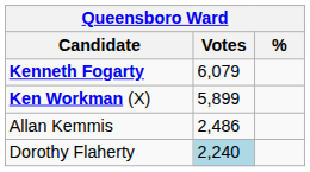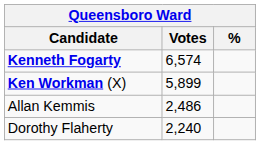 <table class="wikitable">
 <tr>
 <th colspan="3"><a href='#'>Queensboro Ward</a></th>
 </tr>
 <tr>
 <th style="width: 170px">Candidate</th>
 <th style="width: 50px">Votes</th>
 <th style="width: 40px">%</th>
 </tr>
 <tr>
 <td><strong><a href='#'>Kenneth Fogarty</a></strong></td>
-<td>6,079</td>
+<td>6,574</td>
 <td></td>
 </tr>
 <tr>
 <td><strong><a href='#'>Ken Workman</a></strong> (X)</td>
 <td>5,899</td>
 <td></td>
 </tr>
 <tr>
 <td>Allan Kemmis</td>
 <td>2,486</td>
 <td></td>
 </tr>
 <tr>
 <td>Dorothy Flaherty</td>
-<td style="background: lightblue;">2,240</td>
+<td>2,240</td>
 <td></td>
 </tr>
 </table>
